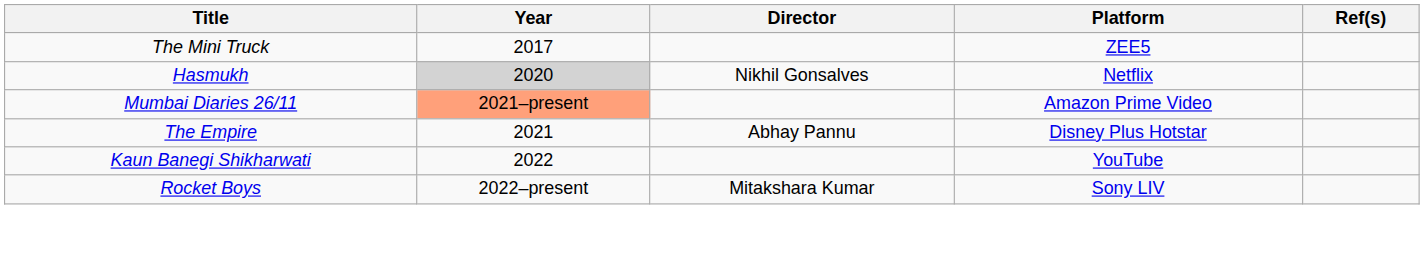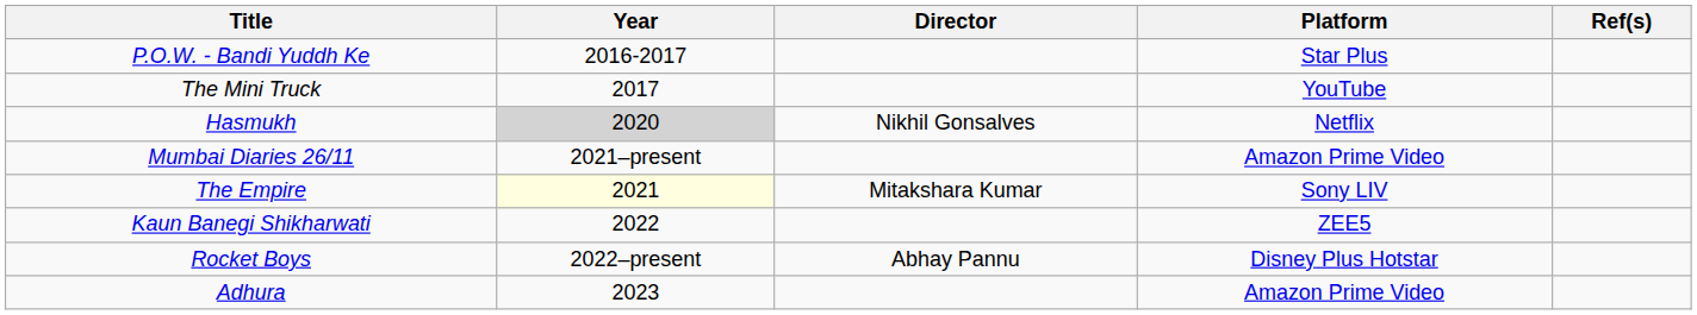 <table class="wikitable plainrowheaders sortable" style="width: 100%; text-align: center;">
 <tr>
 <th scope="col"><strong>Title</strong></th>
 <th scope="col"><strong>Year</strong></th>
 <th scope="col"><strong>Director</strong></th>
 <th scope="col"><strong>Platform</strong></th>
 <th scope="col"><strong>Ref(s)</strong></th>
 </tr>
 <tr>
+<td><em><a href='#'>P.O.W. - Bandi Yuddh Ke</a></em></td>
+<td>2016-2017</td>
+<td></td>
+<td><a href='#'>Star Plus</a></td>
+<td></td>
+</tr>
+<tr>
 <td><em>The Mini Truck</em></td>
 <td>2017</td>
 <td></td>
-<td><a href='#'>ZEE5</a></td>
+<td><a href='#'>YouTube</a></td>
 <td></td>
 </tr>
 <tr>
 <td><em><a href='#'>Hasmukh</a></em></td>
 <td style="background: lightgrey;">2020</td>
 <td>Nikhil Gonsalves</td>
 <td><a href='#'>Netflix</a></td>
 <td></td>
 </tr>
 <tr>
 <td><em><a href='#'>Mumbai Diaries 26/11</a></em></td>
-<td style="background: lightsalmon;">2021–present</td>
+<td>2021–present</td>
 <td></td>
 <td><a href='#'>Amazon Prime Video</a></td>
 <td></td>
 </tr>
 <tr>
 <td><em><a href='#'>The Empire</a></em></td>
-<td>2021</td>
-<td>Abhay Pannu</td>
-<td><a href='#'>Disney Plus Hotstar</a></td>
+<td style="background: lightyellow;">2021</td>
+<td>Mitakshara Kumar</td>
+<td><a href='#'>Sony LIV</a></td>
 <td></td>
 </tr>
 <tr>
 <td><em><a href='#'>Kaun Banegi Shikharwati</a></em></td>
 <td>2022</td>
 <td></td>
-<td><a href='#'>YouTube</a></td>
+<td><a href='#'>ZEE5</a></td>
 <td></td>
 </tr>
 <tr>
 <td><em><a href='#'>Rocket Boys</a></em></td>
 <td>2022–present</td>
-<td>Mitakshara Kumar</td>
-<td><a href='#'>Sony LIV</a></td>
+<td>Abhay Pannu</td>
+<td><a href='#'>Disney Plus Hotstar</a></td>
+<td></td>
+</tr>
+<tr>
+<td><em><a href='#'>Adhura</a></em></td>
+<td>2023</td>
+<td></td>
+<td><a href='#'>Amazon Prime Video</a></td>
 <td></td>
 </tr>
 </table>
